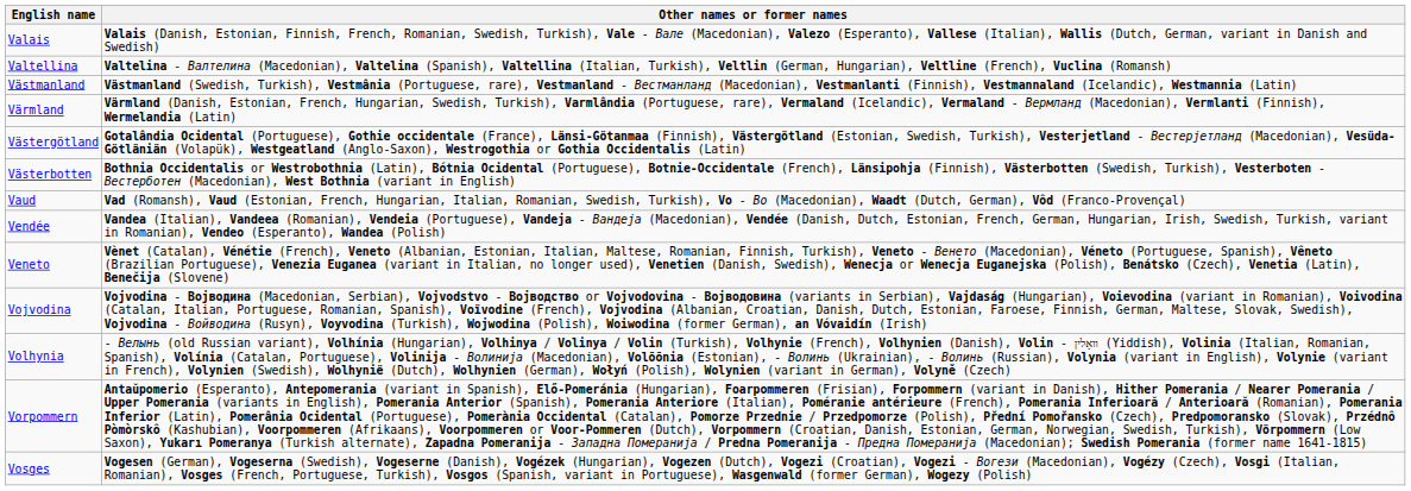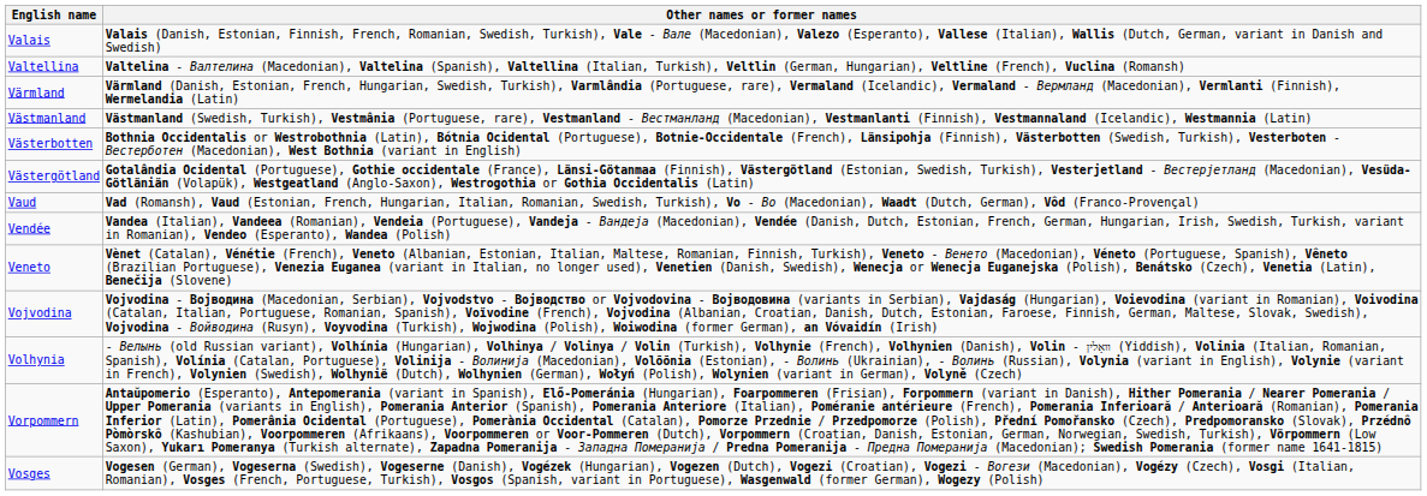 <table class="wikitable">
 <tr>
 <th>English name</th>
 <th>Other names or former names</th>
 </tr>
 <tr>
 <td><a href='#'>Valais</a></td>
 <td><strong>Valais</strong> (Danish, Estonian, Finnish, French, Romanian, Swedish, Turkish), <strong>Vale</strong> - <em>Вале</em> (Macedonian), <strong>Valezo</strong> (Esperanto), <strong>Vallese</strong> (Italian), <strong>Wallis</strong> (Dutch, German, variant in Danish and Swedish)</td>
 </tr>
 <tr>
 <td><a href='#'>Valtellina</a></td>
 <td><strong>Valtelina</strong> - <em>Валтелина</em> (Macedonian), <strong>Valtelina</strong> (Spanish), <strong>Valtellina</strong> (Italian, Turkish), <strong>Veltlin</strong> (German, Hungarian), <strong>Veltline</strong> (French), <strong>Vuclina</strong> (Romansh)</td>
 </tr>
 <tr>
+<td><a href='#'>Värmland</a></td>
+<td><strong>Värmland</strong> (Danish, Estonian, French, Hungarian, Swedish, Turkish), <strong>Varmlândia</strong> (Portuguese, rare), <strong>Vermaland</strong> (Icelandic), <strong>Vermaland</strong> - <em>Вермланд</em> (Macedonian), <strong>Vermlanti</strong> (Finnish), <strong>Wermelandia</strong> (Latin)</td>
+</tr>
+<tr>
 <td><a href='#'>Västmanland</a></td>
 <td><strong>Västmanland</strong> (Swedish, Turkish), <strong>Vestmânia</strong> (Portuguese, rare), <strong>Vestmanland</strong> - <em>Вестманланд</em> (Macedonian), <strong>Vestmanlanti</strong> (Finnish), <strong>Vestmannaland</strong> (Icelandic), <strong>Westmannia</strong> (Latin)</td>
 </tr>
 <tr>
-<td><a href='#'>Värmland</a></td>
-<td><strong>Värmland</strong> (Danish, Estonian, French, Hungarian, Swedish, Turkish), <strong>Varmlândia</strong> (Portuguese, rare), <strong>Vermaland</strong> (Icelandic), <strong>Vermaland</strong> - <em>Вермланд</em> (Macedonian), <strong>Vermlanti</strong> (Finnish), <strong>Wermelandia</strong> (Latin)</td>
+<td><a href='#'>Västerbotten</a></td>
+<td><strong>Bothnia Occidentalis</strong> or <strong>Westrobothnia</strong> (Latin), <strong>Bótnia Ocidental</strong> (Portuguese), <strong>Botnie-Occidentale</strong> (French), <strong>Länsipohja</strong> (Finnish), <strong>Västerbotten</strong> (Swedish, Turkish), <strong>Vesterboten</strong> - <em>Вестерботен</em> (Macedonian), <strong>West Bothnia</strong> (variant in English)</td>
 </tr>
 <tr>
 <td><a href='#'>Västergötland</a></td>
 <td><strong>Gotalândia Ocidental</strong> (Portuguese), <strong>Gothie occidentale</strong> (France), <strong>Länsi-Götanmaa</strong> (Finnish), <strong>Västergötland</strong> (Estonian, Swedish, Turkish), <strong>Vesterjetland</strong> - <em>Вестерјетланд</em> (Macedonian), <strong>Vesüda-Götläniän</strong> (Volapük), <strong>Westgeatland</strong> (Anglo-Saxon), <strong>Westrogothia</strong> or <strong>Gothia Occidentalis</strong> (Latin)</td>
-</tr>
-<tr>
-<td><a href='#'>Västerbotten</a></td>
-<td><strong>Bothnia Occidentalis</strong> or <strong>Westrobothnia</strong> (Latin), <strong>Bótnia Ocidental</strong> (Portuguese), <strong>Botnie-Occidentale</strong> (French), <strong>Länsipohja</strong> (Finnish), <strong>Västerbotten</strong> (Swedish, Turkish), <strong>Vesterboten</strong> - <em>Вестерботен</em> (Macedonian), <strong>West Bothnia</strong> (variant in English)</td>
 </tr>
 <tr>
 <td><a href='#'>Vaud</a></td>
 <td><strong>Vad</strong> (Romansh), <strong>Vaud</strong> (Estonian, French, Hungarian, Italian, Romanian, Swedish, Turkish), <strong>Vo</strong> - <em>Во</em> (Macedonian), <strong>Waadt</strong> (Dutch, German), <strong>Vôd</strong> (Franco-Provençal)</td>
 </tr>
 <tr>
 <td><a href='#'>Vendée</a></td>
 <td><strong>Vandea</strong> (Italian), <strong>Vandeea</strong> (Romanian), <strong>Vendeia</strong> (Portuguese), <strong>Vandeјa</strong> - <em>Вандеја</em> (Macedonian), <strong>Vendée</strong> (Danish, Dutch, Estonian, French, German, Hungarian, Irish, Swedish, Turkish, variant in Romanian), <strong>Vendeo</strong> (Esperanto), <strong>Wandea</strong> (Polish)</td>
 </tr>
 <tr>
 <td><a href='#'>Veneto</a></td>
 <td><strong>Vènet</strong> (Catalan), <strong>Vénétie</strong> (French), <strong>Veneto</strong> (Albanian, Estonian, Italian, Maltese, Romanian, Finnish, Turkish), <strong>Veneto</strong> - <em>Венето</em> (Macedonian), <strong>Véneto</strong> (Portuguese, Spanish), <strong>Vêneto</strong> (Brazilian Portuguese), <strong>Venezia Euganea</strong> (variant in Italian, no longer used), <strong>Venetien</strong> (Danish, Swedish), <strong>Wenecja</strong> or <strong>Wenecja Euganejska</strong> (Polish), <strong>Benátsko</strong> (Czech), <strong>Venetia</strong> (Latin), <strong>Benečija</strong> (Slovene)</td>
 </tr>
 <tr>
 <td><a href='#'>Vojvodina</a></td>
 <td><strong>Vojvodina</strong> - <strong>Војводина</strong> (Macedonian, Serbian), <strong>Vojvodstvo</strong> - <strong>Војводство</strong> or <strong>Vojvodovina</strong> - <strong>Војводовина</strong> (variants in Serbian), <strong>Vajdaság</strong> (Hungarian), <strong>Voievodina</strong> (variant in Romanian), <strong>Voivodina</strong> (Catalan, Italian, Portuguese, Romanian, Spanish), <strong>Voïvodine</strong> (French), <strong>Vojvodina</strong> (Albanian, Croatian, Danish, Dutch, Estonian, Faroese, Finnish, German, Maltese, Slovak, Swedish), <strong>Vojvodina</strong> - <em>Войводина</em> (Rusyn), <strong>Voyvodina</strong> (Turkish), <strong>Wojwodina</strong> (Polish), <strong>Woiwodina</strong> (former German), <strong>an Vóvaidín</strong> (Irish)</td>
 </tr>
 <tr>
 <td><a href='#'>Volhynia</a></td>
 <td><strong></strong> - <em>Велынь</em> (old Russian variant), <strong>Volhínia</strong> (Hungarian), <strong>Volhinya</strong> / <strong>Volinya</strong> / <strong>Volin</strong> (Turkish), <strong>Volhynie</strong> (French), <strong>Volhynien</strong> (Danish), <strong>Volin</strong> - װאָלין (Yiddish), <strong>Volinia</strong> (Italian, Romanian, Spanish), <strong>Volínia</strong> (Catalan, Portuguese), <strong>Voliniјa</strong> - <em>Волинија</em> (Macedonian), <strong>Volõõnia</strong> (Estonian), <strong></strong> - <em>Волинь</em> (Ukrainian), <strong></strong> - <em>Волинь</em> (Russian), <strong>Volynia</strong> (variant in English), <strong>Volynie</strong> (variant in French), <strong>Volynien</strong> (Swedish), <strong>Wolhynië</strong> (Dutch), <strong>Wolhynien</strong> (German), <strong>Wołyń</strong> (Polish), <strong>Wolynien</strong> (variant in German), <strong>Volyně</strong> (Czech)</td>
 </tr>
 <tr>
 <td><a href='#'>Vorpommern</a></td>
 <td><strong>Antaŭpomerio</strong> (Esperanto), <strong>Antepomerania</strong> (variant in Spanish), <strong>Elő-Pomeránia</strong> (Hungarian), <strong>Foarpommeren</strong> (Frisian), <strong>Forpommern</strong> (variant in Danish), <strong>Hither Pomerania</strong> / <strong>Nearer Pomerania</strong> / <strong>Upper Pomerania</strong> (variants in English), <strong>Pomerania Anterior</strong> (Spanish), <strong>Pomerania Anteriore</strong> (Italian), <strong>Poméranie antérieure</strong> (French), <strong>Pomerania Inferioară</strong> / <strong>Anterioară</strong> (Romanian), <strong>Pomerania Inferior</strong> (Latin), <strong>Pomerânia Ocidental</strong> (Portuguese), <strong>Pomerània Occidental</strong> (Catalan), <strong>Pomorze Przednie</strong> / <strong>Przedpomorze</strong> (Polish), <strong>Přední Pomořansko</strong> (Czech), <strong>Predpomoransko</strong> (Slovak), <strong>Przédnô Pòmòrskô</strong> (Kashubian), <strong>Voorpommeren</strong> (Afrikaans), <strong>Voorpommeren</strong> or <strong>Voor-Pommeren</strong> (Dutch), <strong>Vorpommern</strong> (Croatian, Danish, Estonian, German, Norwegian, Swedish, Turkish), <strong>Vörpommern</strong> (Low Saxon), <strong>Yukarı Pomeranya</strong> (Turkish alternate), <strong>Zapadna Pomeranija</strong> - <em>Западна Померанија</em> / <strong>Predna Pomeranija</strong> - <em>Предна Померанија</em> (Macedonian); <strong>Swedish Pomerania</strong> (former name 1641-1815)</td>
 </tr>
 <tr>
 <td><a href='#'>Vosges</a></td>
 <td><strong>Vogesen</strong> (German), <strong>Vogeserna</strong> (Swedish), <strong>Vogeserne</strong> (Danish), <strong>Vogézek</strong> (Hungarian), <strong>Vogezen</strong> (Dutch), <strong>Vogezi</strong> (Croatian), <strong>Vogezi</strong> - <em>Вогези</em> (Macedonian), <strong>Vogézy</strong> (Czech), <strong>Vosgi</strong> (Italian, Romanian), <strong>Vosges</strong> (French, Portuguese, Turkish), <strong>Vosgos</strong> (Spanish, variant in Portuguese), <strong>Wasgenwald</strong> (former German), <strong>Wogezy</strong> (Polish)</td>
 </tr>
 </table>
